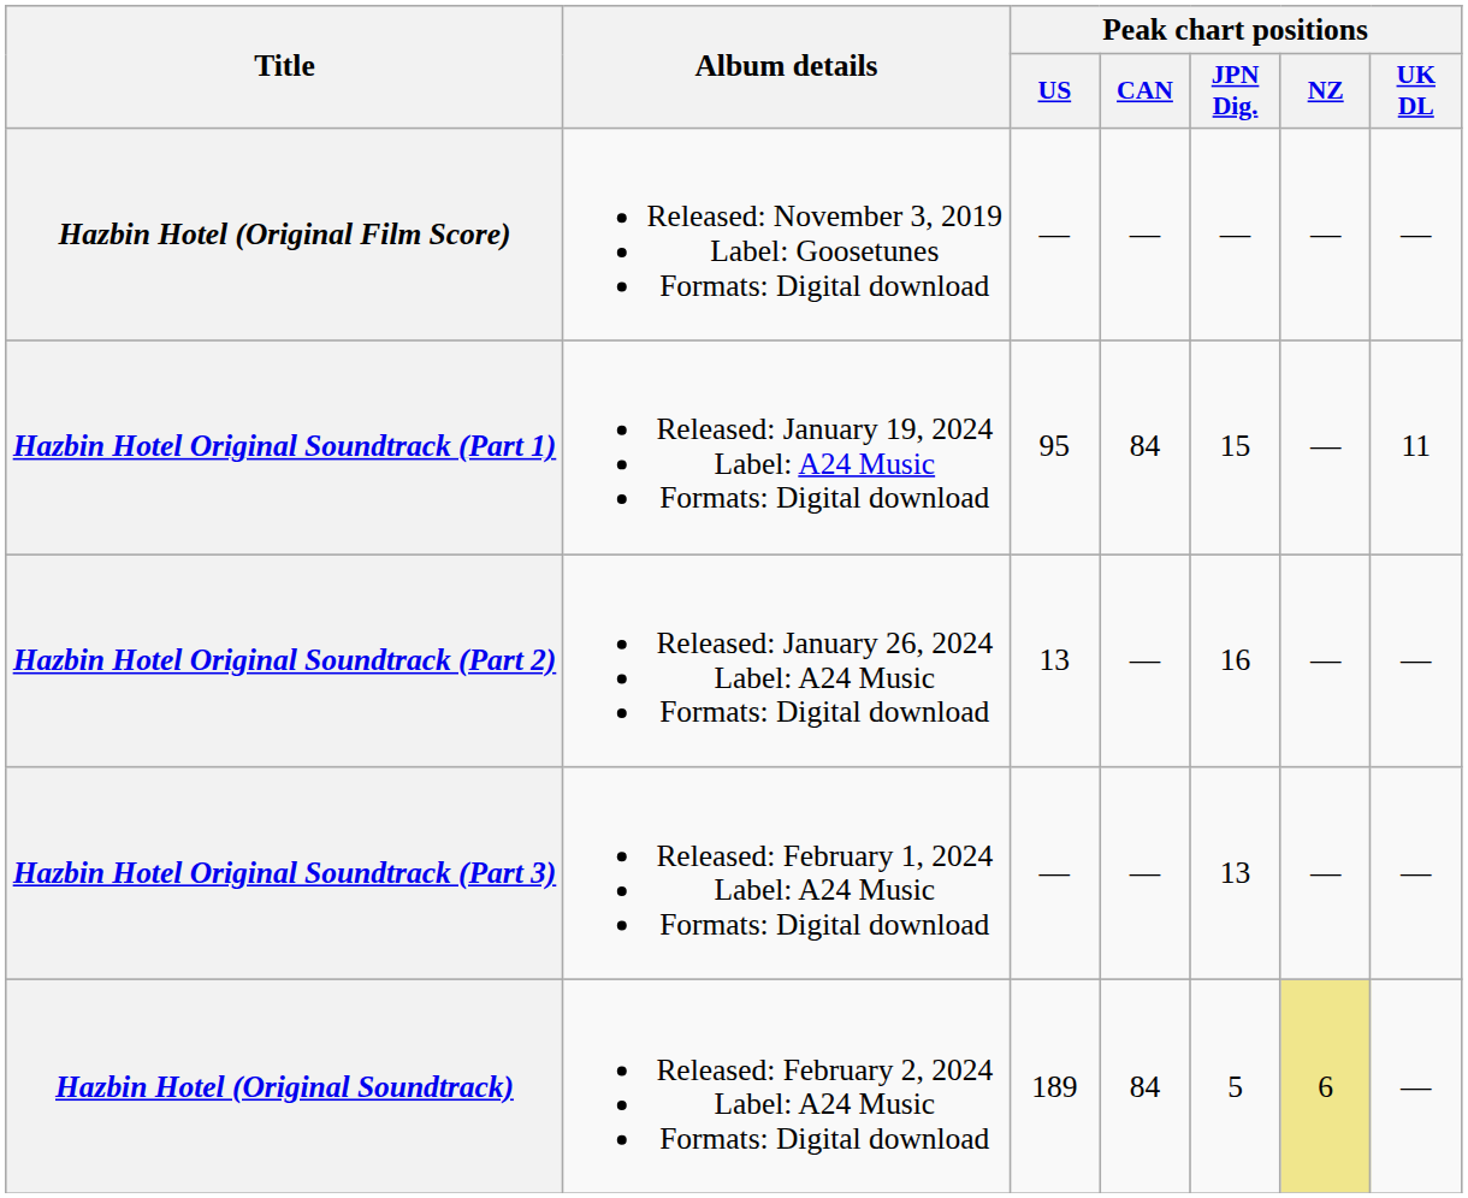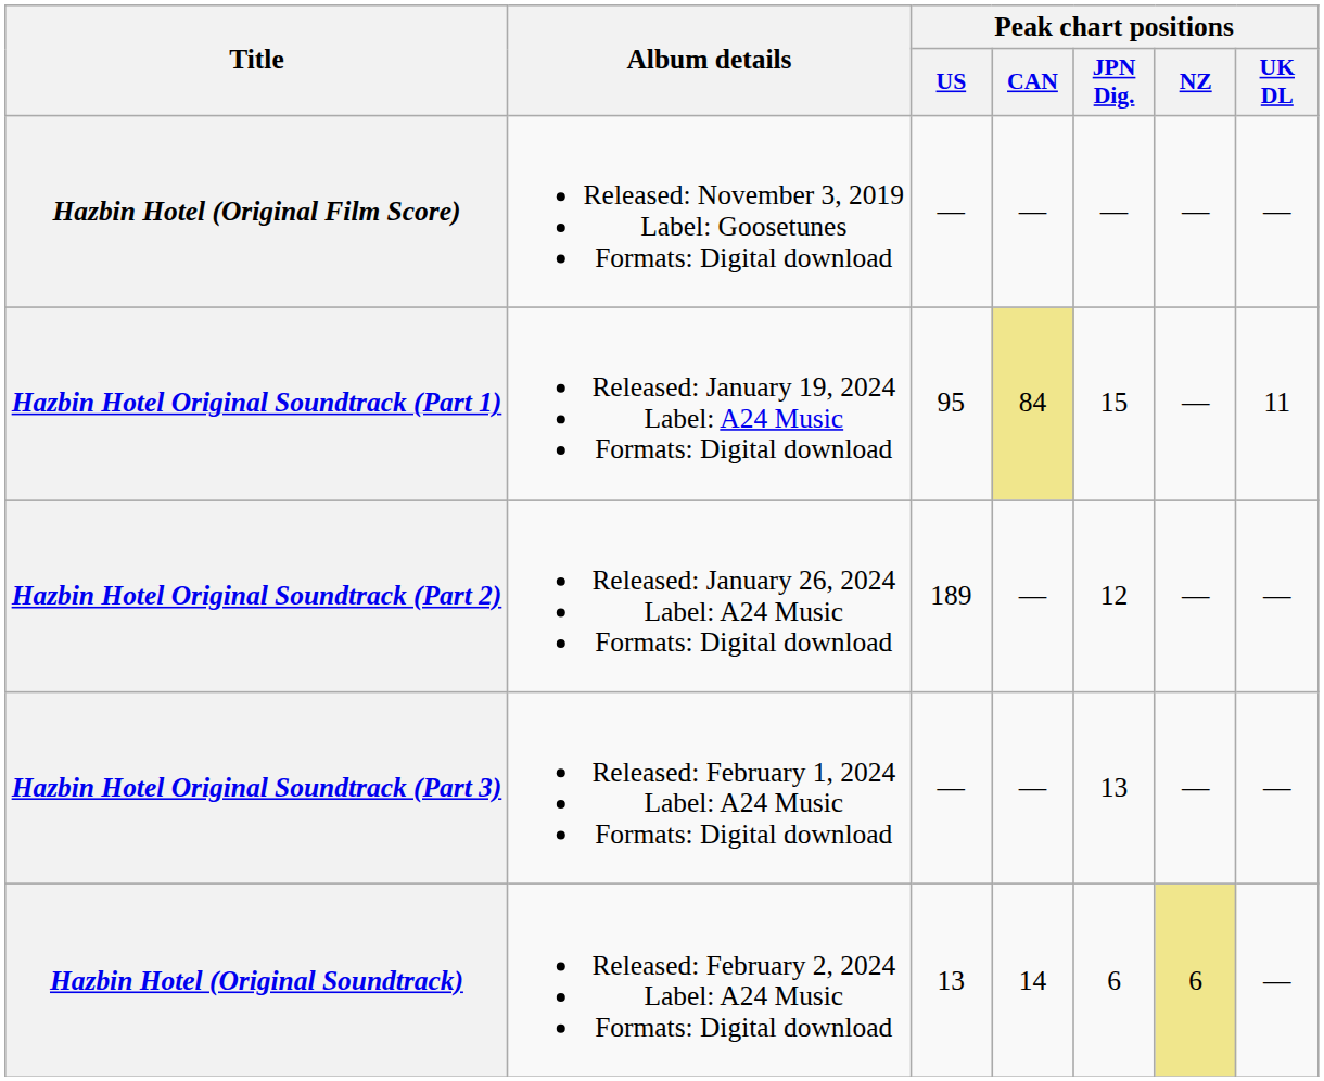 <table class="wikitable plainrowheaders" style="text-align:center;">
 <tr>
 <th scope="col" rowspan="2">Title</th>
 <th scope="col" rowspan="2">Album details</th>
 <th scope="col" colspan="5">Peak chart positions</th>
 </tr>
 <tr>
 <th scope="col" style="width:3em;font-size:85%;"><a href='#'>US</a><br></th>
 <th scope="col" style="width:3em;font-size:85%;"><a href='#'>CAN</a><br></th>
 <th scope="col" style="width:3em;font-size:85%;"><a href='#'>JPN<br>Dig.</a><br></th>
 <th scope="col" style="width:3em;font-size:85%;"><a href='#'>NZ</a><br></th>
 <th scope="col" style="width:3em;font-size:85%;"><a href='#'>UK<br>DL</a><br></th>
 </tr>
 <tr>
 <th scope="row"><em>Hazbin Hotel (Original Film Score)</em></th>
 <td><br><ul><li>Released: November 3, 2019</li><li>Label: Goosetunes</li><li>Formats: Digital download</li></ul></td>
 <td>—</td>
 <td>—</td>
 <td>—</td>
 <td>—</td>
 <td>—</td>
 </tr>
 <tr>
 <th scope="row"><a href='#'><em>Hazbin Hotel Original Soundtrack (Part 1)</em></a></th>
 <td><br><ul><li>Released: January 19, 2024</li><li>Label: <a href='#'>A24 Music</a></li><li>Formats: Digital download</li></ul></td>
 <td>95</td>
-<td>84</td>
+<td style="background: khaki;">84</td>
 <td>15</td>
 <td>—</td>
 <td>11</td>
 </tr>
 <tr>
 <th scope="row"><a href='#'><em>Hazbin Hotel Original Soundtrack (Part 2)</em></a></th>
 <td><br><ul><li>Released: January 26, 2024</li><li>Label: A24 Music</li><li>Formats: Digital download</li></ul></td>
-<td>13</td>
+<td>189</td>
 <td>—</td>
-<td>16</td>
+<td>12</td>
 <td>—</td>
 <td>—</td>
 </tr>
 <tr>
 <th scope="row"><a href='#'><em>Hazbin Hotel Original Soundtrack (Part 3)</em></a></th>
 <td><br><ul><li>Released: February 1, 2024</li><li>Label: A24 Music</li><li>Formats: Digital download</li></ul></td>
 <td>—</td>
 <td>—</td>
 <td>13</td>
 <td>—</td>
 <td>—</td>
 </tr>
 <tr>
 <th scope="row"><a href='#'><em>Hazbin Hotel (Original Soundtrack)</em></a></th>
 <td><br><ul><li>Released: February 2, 2024</li><li>Label: A24 Music</li><li>Formats: Digital download</li></ul></td>
-<td>189</td>
-<td>84</td>
-<td>5</td>
+<td>13</td>
+<td>14</td>
+<td>6</td>
 <td style="background: khaki;">6</td>
 <td>—</td>
 </tr>
 </table>
